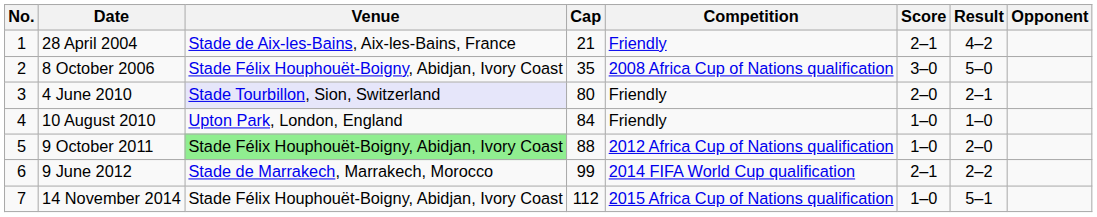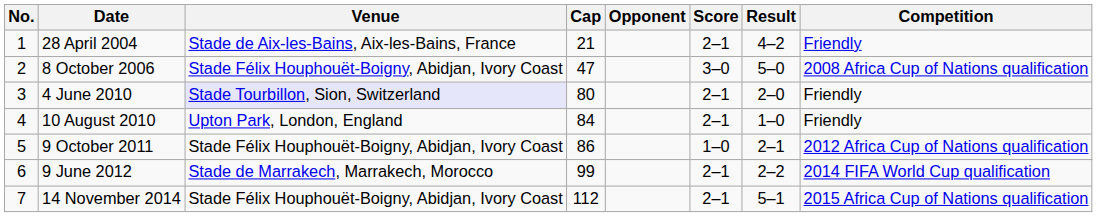 <table class="wikitable sortable">
 <tr>
 <th scope="col">No.</th>
 <th scope="col">Date</th>
 <th scope="col">Venue</th>
 <th scope="col">Cap</th>
-<th scope="col">Competition</th>
+<th scope="col">Opponent</th>
 <th scope="col">Score</th>
 <th scope="col">Result</th>
-<th scope="col">Opponent</th>
+<th scope="col">Competition</th>
 </tr>
 <tr>
 <td align="center">1</td>
 <td>28 April 2004</td>
 <td><a href='#'>Stade de Aix-les-Bains</a>, Aix-les-Bains, France</td>
 <td align="center">21</td>
-<td><a href='#'>Friendly</a></td>
+<td></td>
 <td align="center">2–1</td>
 <td align="center">4–2</td>
-<td></td>
+<td><a href='#'>Friendly</a></td>
 </tr>
 <tr>
 <td align="center">2</td>
 <td>8 October 2006</td>
 <td><a href='#'>Stade Félix Houphouët-Boigny</a>, Abidjan, Ivory Coast</td>
-<td align="center">35</td>
-<td><a href='#'>2008 Africa Cup of Nations qualification</a></td>
+<td align="center">47</td>
+<td></td>
 <td align="center">3–0</td>
 <td align="center">5–0</td>
-<td></td>
+<td><a href='#'>2008 Africa Cup of Nations qualification</a></td>
 </tr>
 <tr>
 <td align="center">3</td>
 <td>4 June 2010</td>
 <td style="background: lavender;"><a href='#'>Stade Tourbillon</a>, Sion, Switzerland</td>
 <td align="center">80</td>
+<td></td>
+<td align="center">2–1</td>
+<td align="center">2–0</td>
 <td>Friendly</td>
-<td align="center">2–0</td>
-<td align="center">2–1</td>
-<td></td>
 </tr>
 <tr>
 <td align="center">4</td>
 <td>10 August 2010</td>
 <td><a href='#'>Upton Park</a>, London, England</td>
 <td align="center">84</td>
+<td></td>
+<td align="center">2–1</td>
+<td align="center">1–0</td>
 <td>Friendly</td>
-<td align="center">1–0</td>
-<td align="center">1–0</td>
-<td></td>
 </tr>
 <tr>
 <td align="center">5</td>
 <td>9 October 2011</td>
-<td style="background: lightgreen;">Stade Félix Houphouët-Boigny, Abidjan, Ivory Coast</td>
-<td align="center">88</td>
+<td>Stade Félix Houphouët-Boigny, Abidjan, Ivory Coast</td>
+<td align="center">86</td>
+<td></td>
+<td align="center">1–0</td>
+<td align="center">2–1</td>
 <td><a href='#'>2012 Africa Cup of Nations qualification</a></td>
-<td align="center">1–0</td>
-<td align="center">2–0</td>
-<td></td>
 </tr>
 <tr>
 <td align="center">6</td>
 <td>9 June 2012</td>
 <td><a href='#'>Stade de Marrakech</a>, Marrakech, Morocco</td>
 <td align="center">99</td>
-<td><a href='#'>2014 FIFA World Cup qualification</a></td>
+<td></td>
 <td align="center">2–1</td>
 <td align="center">2–2</td>
-<td></td>
+<td><a href='#'>2014 FIFA World Cup qualification</a></td>
 </tr>
 <tr>
 <td align="center">7</td>
 <td>14 November 2014</td>
 <td>Stade Félix Houphouët-Boigny, Abidjan, Ivory Coast</td>
 <td align="center">112</td>
+<td></td>
+<td align="center">2–1</td>
+<td align="center">5–1</td>
 <td><a href='#'>2015 Africa Cup of Nations qualification</a></td>
-<td align="center">1–0</td>
-<td align="center">5–1</td>
-<td></td>
 </tr>
 </table>
